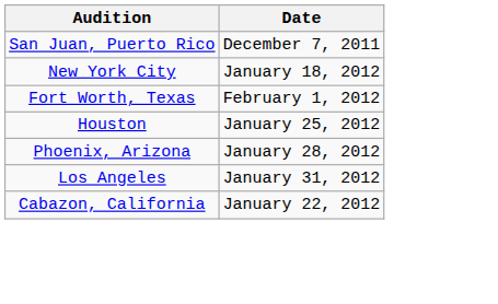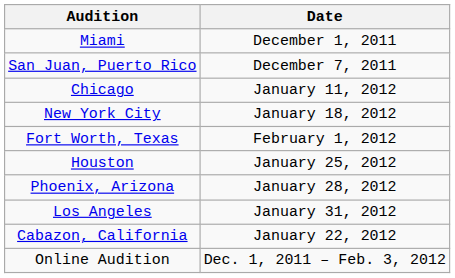 <table class="wikitable" style="text-align:center">
 <tr>
 <th>Audition</th>
 <th>Date</th>
 </tr>
 <tr>
+<td><a href='#'>Miami</a></td>
+<td>December 1, 2011</td>
+</tr>
+<tr>
 <td><a href='#'>San Juan, Puerto Rico</a></td>
 <td>December 7, 2011</td>
+</tr>
+<tr>
+<td><a href='#'>Chicago</a></td>
+<td>January 11, 2012</td>
 </tr>
 <tr>
 <td><a href='#'>New York City</a></td>
 <td>January 18, 2012</td>
 </tr>
 <tr>
 <td><a href='#'>Fort Worth, Texas</a></td>
 <td>February 1, 2012</td>
 </tr>
 <tr>
 <td><a href='#'>Houston</a></td>
 <td>January 25, 2012</td>
 </tr>
 <tr>
 <td><a href='#'>Phoenix, Arizona</a></td>
 <td>January 28, 2012</td>
 </tr>
 <tr>
 <td><a href='#'>Los Angeles</a></td>
 <td>January 31, 2012</td>
 </tr>
 <tr>
 <td><a href='#'>Cabazon, California</a></td>
 <td>January 22, 2012</td>
 </tr>
+<tr>
+<td>Online Audition</td>
+<td>Dec. 1, 2011 – Feb. 3, 2012</td>
+</tr>
 </table>
